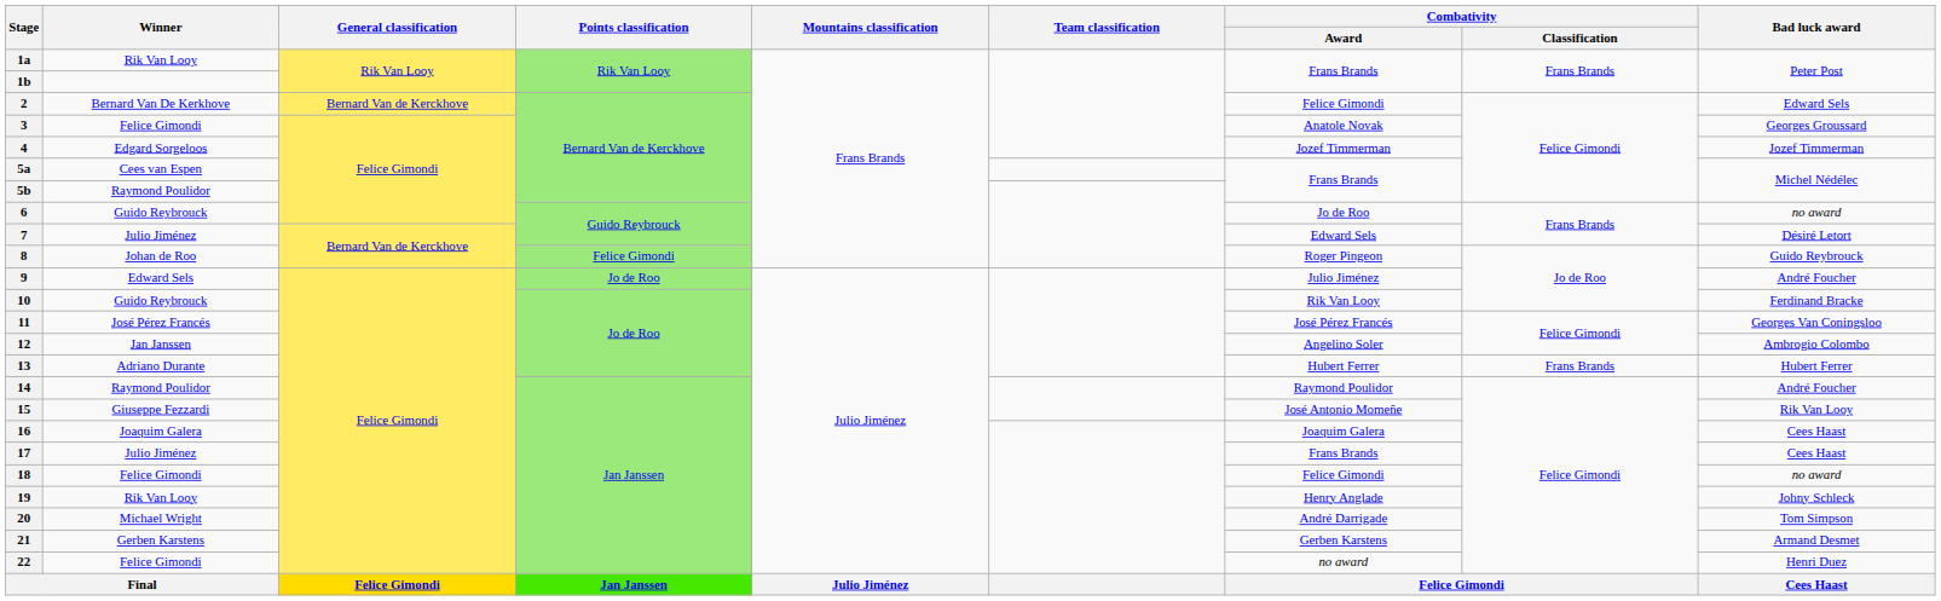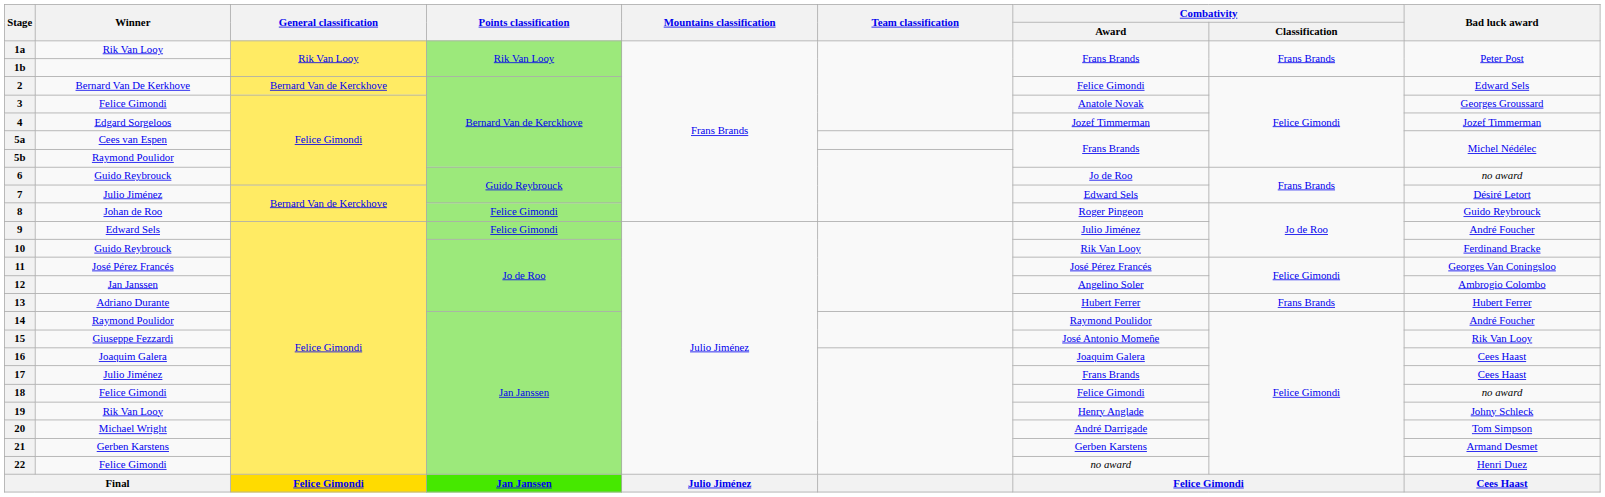 <table class="wikitable" style="text-align:center; font-size:smaller; clear:both;">
 <tr>
 <th scope="col" style="width:1%;" rowspan="2">Stage</th>
 <th scope="col" style="width:12%;" rowspan="2">Winner</th>
 <th scope="col" style="width:12%;" rowspan="2"><a href='#'>General classification</a><br></th>
 <th scope="col" style="width:12%;" rowspan="2"><a href='#'>Points classification</a><br></th>
 <th scope="col" style="width:12%;" rowspan="2"><a href='#'>Mountains classification</a></th>
 <th scope="col" style="width:12%;" rowspan="2"><a href='#'>Team classification</a></th>
 <th scope="col" style="width:24%;" colspan="2"><a href='#'>Combativity</a></th>
 <th scope="col" style="width:12%;" rowspan="2">Bad luck award</th>
 </tr>
 <tr>
 <th scope="col" style="width:12%;">Award</th>
 <th scope="col" style="width:12%;">Classification</th>
 </tr>
 <tr>
 <th scope="row">1a</th>
 <td><a href='#'>Rik Van Looy</a></td>
 <td style="background:#FFEB64;" rowspan="2"><a href='#'>Rik Van Looy</a></td>
 <td style="background:#9CE97B;" rowspan="2"><a href='#'>Rik Van Looy</a></td>
 <td rowspan="10"><a href='#'>Frans Brands</a></td>
 <td rowspan="5"></td>
 <td rowspan="2"><a href='#'>Frans Brands</a></td>
 <td rowspan="2"><a href='#'>Frans Brands</a></td>
 <td rowspan="2"><a href='#'>Peter Post</a></td>
 </tr>
 <tr>
 <th scope="row">1b</th>
 <td></td>
 </tr>
 <tr>
 <th scope="row">2</th>
 <td><a href='#'>Bernard Van De Kerkhove</a></td>
 <td style="background:#FFEB64;"><a href='#'>Bernard Van de Kerckhove</a></td>
 <td style="background:#9CE97B;" rowspan="5"><a href='#'>Bernard Van de Kerckhove</a></td>
 <td><a href='#'>Felice Gimondi</a></td>
 <td rowspan="5"><a href='#'>Felice Gimondi</a></td>
 <td><a href='#'>Edward Sels</a></td>
 </tr>
 <tr>
 <th scope="row">3</th>
 <td><a href='#'>Felice Gimondi</a></td>
 <td style="background:#FFEB64;" rowspan="5"><a href='#'>Felice Gimondi</a></td>
 <td><a href='#'>Anatole Novak</a></td>
 <td><a href='#'>Georges Groussard</a></td>
 </tr>
 <tr>
 <th scope="row">4</th>
 <td><a href='#'>Edgard Sorgeloos</a></td>
 <td><a href='#'>Jozef Timmerman</a></td>
 <td><a href='#'>Jozef Timmerman</a></td>
 </tr>
 <tr>
 <th scope="row">5a</th>
 <td><a href='#'>Cees van Espen</a></td>
 <td></td>
 <td rowspan="2"><a href='#'>Frans Brands</a></td>
 <td rowspan="2"><a href='#'>Michel Nédélec</a></td>
 </tr>
 <tr>
 <th scope="row">5b</th>
 <td><a href='#'>Raymond Poulidor</a></td>
 <td rowspan="4"></td>
 </tr>
 <tr>
 <th scope="row">6</th>
 <td><a href='#'>Guido Reybrouck</a></td>
 <td style="background:#9CE97B;" rowspan="2"><a href='#'>Guido Reybrouck</a></td>
 <td><a href='#'>Jo de Roo</a></td>
 <td rowspan="2"><a href='#'>Frans Brands</a></td>
 <td><em>no award</em></td>
 </tr>
 <tr>
 <th scope="row">7</th>
 <td><a href='#'>Julio Jiménez</a></td>
 <td style="background:#FFEB64;" rowspan="2"><a href='#'>Bernard Van de Kerckhove</a></td>
 <td><a href='#'>Edward Sels</a></td>
 <td><a href='#'>Désiré Letort</a></td>
 </tr>
 <tr>
 <th scope="row">8</th>
 <td><a href='#'>Johan de Roo</a></td>
 <td style="background:#9CE97B;"><a href='#'>Felice Gimondi</a></td>
 <td><a href='#'>Roger Pingeon</a></td>
 <td rowspan="3"><a href='#'>Jo de Roo</a></td>
 <td><a href='#'>Guido Reybrouck</a></td>
 </tr>
 <tr>
 <th scope="row">9</th>
 <td><a href='#'>Edward Sels</a></td>
 <td style="background:#FFEB64;" rowspan="14"><a href='#'>Felice Gimondi</a></td>
-<td style="background:#9CE97B;"><a href='#'>Jo de Roo</a></td>
+<td style="background:#9CE97B;"><a href='#'>Felice Gimondi</a></td>
 <td rowspan="14"><a href='#'>Julio Jiménez</a></td>
 <td rowspan="5"></td>
 <td><a href='#'>Julio Jiménez</a></td>
 <td><a href='#'>André Foucher</a></td>
 </tr>
 <tr>
 <th scope="row">10</th>
 <td><a href='#'>Guido Reybrouck</a></td>
 <td style="background:#9CE97B;" rowspan="4"><a href='#'>Jo de Roo</a></td>
 <td><a href='#'>Rik Van Looy</a></td>
 <td><a href='#'>Ferdinand Bracke</a></td>
 </tr>
 <tr>
 <th scope="row">11</th>
 <td><a href='#'>José Pérez Francés</a></td>
 <td><a href='#'>José Pérez Francés</a></td>
 <td rowspan="2"><a href='#'>Felice Gimondi</a></td>
 <td><a href='#'>Georges Van Coningsloo</a></td>
 </tr>
 <tr>
 <th scope="row">12</th>
 <td><a href='#'>Jan Janssen</a></td>
 <td><a href='#'>Angelino Soler</a></td>
 <td><a href='#'>Ambrogio Colombo</a></td>
 </tr>
 <tr>
 <th scope="row">13</th>
 <td><a href='#'>Adriano Durante</a></td>
 <td><a href='#'>Hubert Ferrer</a></td>
 <td><a href='#'>Frans Brands</a></td>
 <td><a href='#'>Hubert Ferrer</a></td>
 </tr>
 <tr>
 <th scope="row">14</th>
 <td><a href='#'>Raymond Poulidor</a></td>
 <td style="background:#9CE97B;" rowspan="9"><a href='#'>Jan Janssen</a></td>
 <td rowspan="2"></td>
 <td><a href='#'>Raymond Poulidor</a></td>
 <td rowspan="9"><a href='#'>Felice Gimondi</a></td>
 <td><a href='#'>André Foucher</a></td>
 </tr>
 <tr>
 <th scope="row">15</th>
 <td><a href='#'>Giuseppe Fezzardi</a></td>
 <td><a href='#'>José Antonio Momeñe</a></td>
 <td><a href='#'>Rik Van Looy</a></td>
 </tr>
 <tr>
 <th scope="row">16</th>
 <td><a href='#'>Joaquim Galera</a></td>
 <td rowspan="7"></td>
 <td><a href='#'>Joaquim Galera</a></td>
 <td><a href='#'>Cees Haast</a></td>
 </tr>
 <tr>
 <th scope="row">17</th>
 <td><a href='#'>Julio Jiménez</a></td>
 <td><a href='#'>Frans Brands</a></td>
 <td><a href='#'>Cees Haast</a></td>
 </tr>
 <tr>
 <th scope="row">18</th>
 <td><a href='#'>Felice Gimondi</a></td>
 <td><a href='#'>Felice Gimondi</a></td>
 <td><em>no award</em></td>
 </tr>
 <tr>
 <th scope="row">19</th>
 <td><a href='#'>Rik Van Looy</a></td>
 <td><a href='#'>Henry Anglade</a></td>
 <td><a href='#'>Johny Schleck</a></td>
 </tr>
 <tr>
 <th scope="row">20</th>
 <td><a href='#'>Michael Wright</a></td>
 <td><a href='#'>André Darrigade</a></td>
 <td><a href='#'>Tom Simpson</a></td>
 </tr>
 <tr>
 <th scope="row">21</th>
 <td><a href='#'>Gerben Karstens</a></td>
 <td><a href='#'>Gerben Karstens</a></td>
 <td><a href='#'>Armand Desmet</a></td>
 </tr>
 <tr>
 <th scope="row">22</th>
 <td><a href='#'>Felice Gimondi</a></td>
 <td><em>no award</em></td>
 <td><a href='#'>Henri Duez</a></td>
 </tr>
 <tr>
 <th colspan="2">Final</th>
 <th style="background:#FFDB00;"><a href='#'>Felice Gimondi</a></th>
 <th style="background:#46E800;"><a href='#'>Jan Janssen</a></th>
 <th><a href='#'>Julio Jiménez</a></th>
 <th></th>
 <th colspan="2"><a href='#'>Felice Gimondi</a></th>
 <th><a href='#'>Cees Haast</a></th>
 </tr>
 </table>
